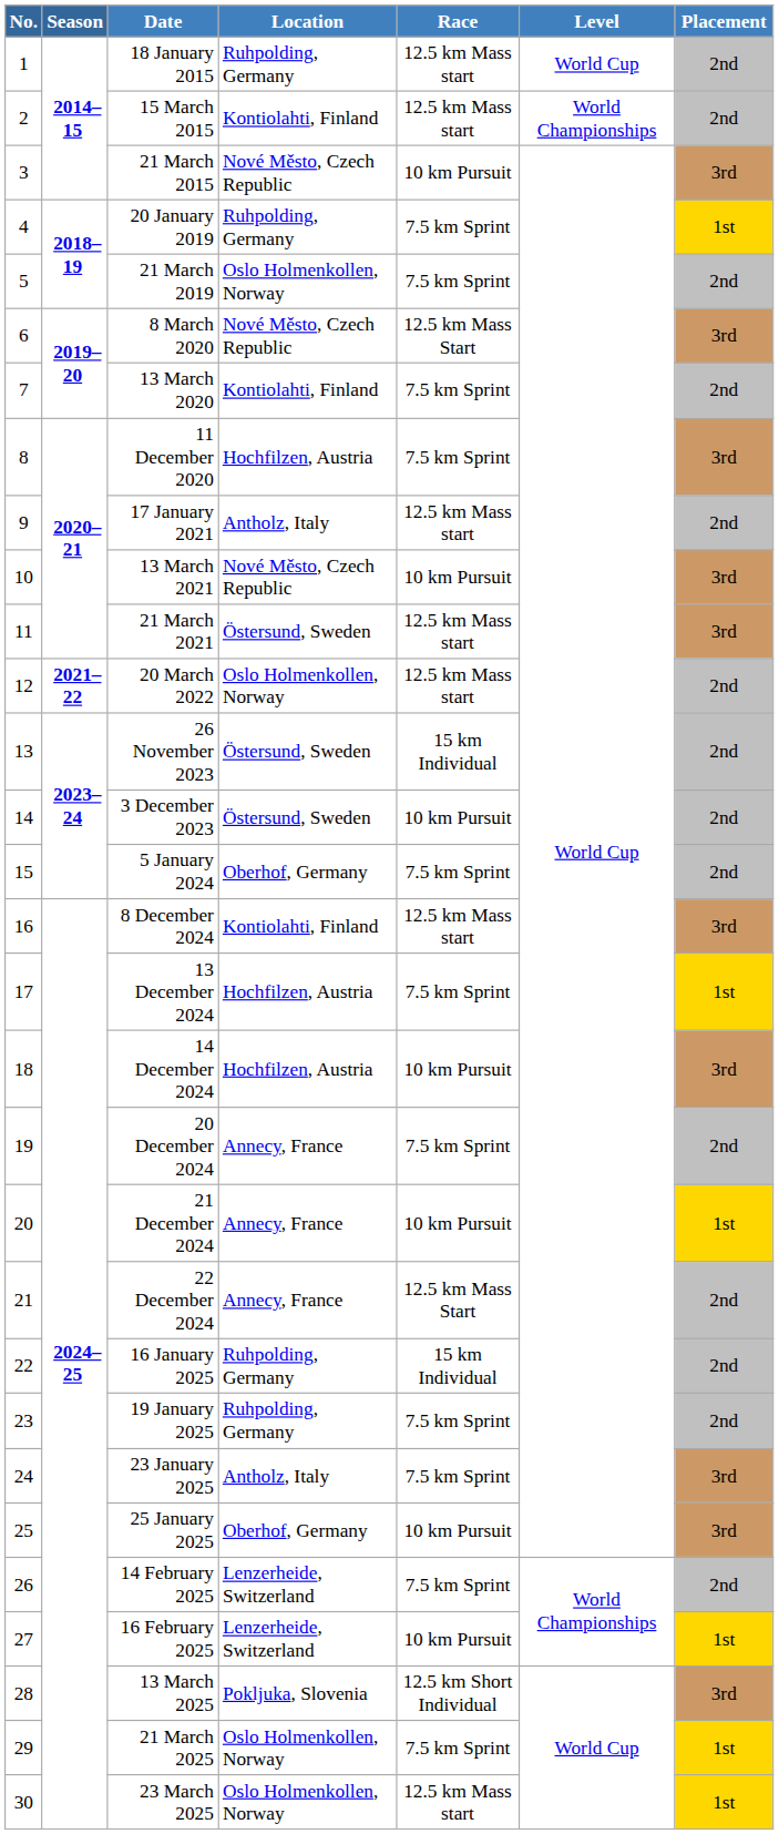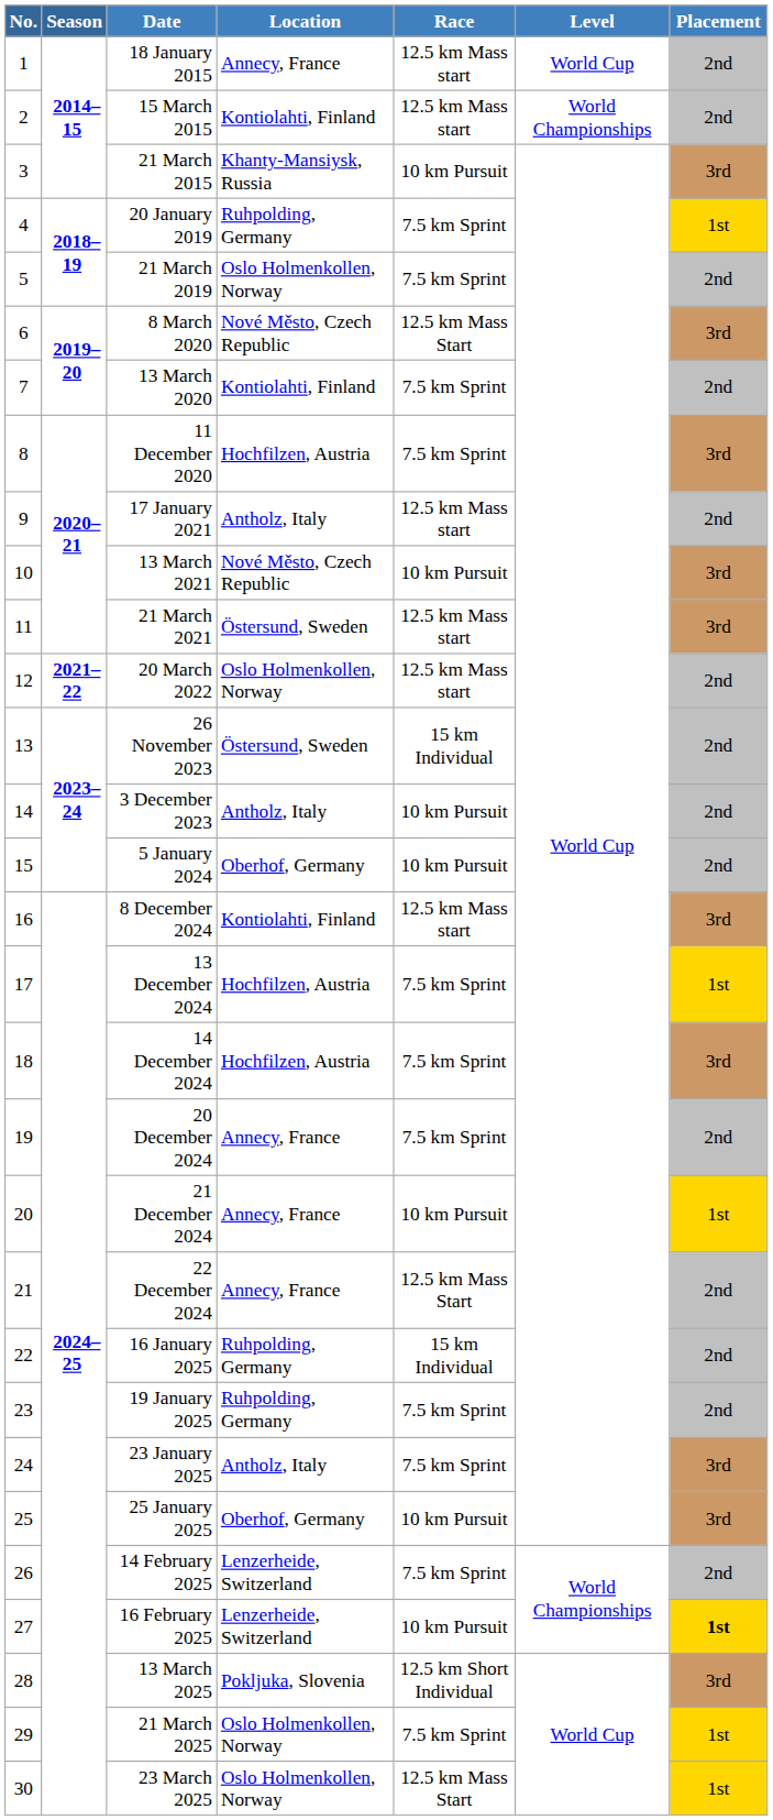 <table class="wikitable sortable" style="font-size:95%; text-align:center; border:grey solid 1px; border-collapse:collapse; background:#ffffff;">
 <tr style="background:#efefef;">
 <th style="background-color:#369; color:white;">No.</th>
 <th style="background-color:#369; color:white;">Season</th>
 <th style="background-color:#4180be; color:white; width:105px;">Date</th>
 <th style="background-color:#4180be; color:white; width:200px;">Location</th>
 <th style="background-color:#4180be; color:white; width:130px;">Race</th>
 <th style="background-color:#4180be; color:white; width:150px;">Level</th>
 <th style="background-color:#4180be; color:white; width:75px;">Placement</th>
 </tr>
 <tr>
 <td>1</td>
 <td rowspan = 3><strong> <a href='#'>2014–15</a> </strong></td>
 <td align=right>18 January 2015</td>
-<td align=left> <a href='#'>Ruhpolding</a>, Germany</td>
+<td align=left> <a href='#'>Annecy</a>, France</td>
 <td>12.5 km Mass start</td>
 <td><a href='#'>World Cup</a></td>
 <td align=center bgcolor="silver">2nd</td>
 </tr>
 <tr>
 <td>2</td>
 <td align=right>15 March 2015</td>
 <td align=left> <a href='#'>Kontiolahti</a>, Finland</td>
 <td>12.5 km Mass start</td>
 <td><a href='#'>World Championships</a></td>
 <td align=center bgcolor="silver">2nd</td>
 </tr>
 <tr>
 <td>3</td>
 <td align=right>21 March 2015</td>
-<td align=left> <a href='#'>Nové Město</a>, Czech Republic</td>
+<td align=left> <a href='#'>Khanty-Mansiysk</a>, Russia</td>
 <td>10 km Pursuit</td>
 <td rowspan="23"><a href='#'>World Cup</a></td>
 <td align=center bgcolor="CC9966">3rd</td>
 </tr>
 <tr>
 <td>4</td>
 <td rowspan = 2><strong> <a href='#'>2018–19</a> </strong></td>
 <td align=right>20 January 2019</td>
 <td align=left> <a href='#'>Ruhpolding</a>, Germany</td>
 <td>7.5 km Sprint</td>
 <td align=center bgcolor="gold">1st</td>
 </tr>
 <tr>
 <td>5</td>
 <td align=right>21 March 2019</td>
 <td align=left> <a href='#'>Oslo Holmenkollen</a>, Norway</td>
 <td>7.5 km Sprint</td>
 <td align=center bgcolor="silver">2nd</td>
 </tr>
 <tr>
 <td>6</td>
 <td rowspan = 2><strong> <a href='#'>2019–20</a> </strong></td>
 <td align=right>8 March 2020</td>
 <td align=left> <a href='#'>Nové Město</a>, Czech Republic</td>
 <td>12.5 km Mass Start</td>
 <td align=center bgcolor="CC9966">3rd</td>
 </tr>
 <tr>
 <td>7</td>
 <td align=right>13 March 2020</td>
 <td align=left> <a href='#'>Kontiolahti</a>, Finland</td>
 <td>7.5 km Sprint</td>
 <td align=center bgcolor="silver">2nd</td>
 </tr>
 <tr>
 <td>8</td>
 <td rowspan = 4><strong> <a href='#'>2020–21</a> </strong></td>
 <td align=right>11 December 2020</td>
 <td align=left> <a href='#'>Hochfilzen</a>, Austria</td>
 <td>7.5 km Sprint</td>
 <td align=center bgcolor="CC9966">3rd</td>
 </tr>
 <tr>
 <td>9</td>
 <td align=right>17 January 2021</td>
 <td align=left> <a href='#'>Antholz</a>, Italy</td>
 <td>12.5 km Mass start</td>
 <td align=center bgcolor="silver">2nd</td>
 </tr>
 <tr>
 <td>10</td>
 <td align=right>13 March 2021</td>
 <td align=left> <a href='#'>Nové Město</a>, Czech Republic</td>
 <td>10 km Pursuit</td>
 <td align=center bgcolor="CC9966">3rd</td>
 </tr>
 <tr>
 <td>11</td>
 <td align=right>21 March 2021</td>
 <td align=left> <a href='#'>Östersund</a>, Sweden</td>
 <td>12.5 km Mass start</td>
 <td align=center bgcolor="CC9966">3rd</td>
 </tr>
 <tr>
 <td>12</td>
 <td rowspan = 1><strong> <a href='#'>2021–22</a> </strong></td>
 <td align=right>20 March 2022</td>
 <td align=left> <a href='#'>Oslo Holmenkollen</a>, Norway</td>
 <td>12.5 km Mass start</td>
 <td align=center bgcolor="silver">2nd</td>
 </tr>
 <tr>
 <td>13</td>
 <td rowspan = 3><strong> <a href='#'>2023–24</a> </strong></td>
 <td align=right>26 November 2023</td>
 <td align=left> <a href='#'>Östersund</a>, Sweden</td>
 <td>15 km Individual</td>
 <td align=center bgcolor="silver">2nd</td>
 </tr>
 <tr>
 <td>14</td>
 <td align=right>3 December 2023</td>
-<td align=left> <a href='#'>Östersund</a>, Sweden</td>
+<td align=left> <a href='#'>Antholz</a>, Italy</td>
 <td>10 km Pursuit</td>
 <td align=center bgcolor="silver">2nd</td>
 </tr>
 <tr>
 <td>15</td>
 <td align=right>5 January 2024</td>
 <td align=left> <a href='#'>Oberhof</a>, Germany</td>
-<td>7.5 km Sprint</td>
+<td>10 km Pursuit</td>
 <td align=center bgcolor="silver">2nd</td>
 </tr>
 <tr>
 <td>16</td>
 <td rowspan = 15><strong> <a href='#'>2024–25</a> </strong></td>
 <td align=right>8 December 2024</td>
 <td align=left> <a href='#'>Kontiolahti</a>, Finland</td>
 <td>12.5 km Mass start</td>
 <td align=center bgcolor="CC9966">3rd</td>
 </tr>
 <tr>
 <td>17</td>
 <td align=right>13 December 2024</td>
 <td align=left> <a href='#'>Hochfilzen</a>, Austria</td>
 <td>7.5 km Sprint</td>
 <td align=center bgcolor="gold">1st</td>
 </tr>
 <tr>
 <td>18</td>
 <td align=right>14 December 2024</td>
 <td align=left> <a href='#'>Hochfilzen</a>, Austria</td>
-<td>10 km Pursuit</td>
+<td>7.5 km Sprint</td>
 <td align=center bgcolor="CC9966">3rd</td>
 </tr>
 <tr>
 <td>19</td>
 <td align=right>20 December 2024</td>
 <td align=left> <a href='#'>Annecy</a>, France</td>
 <td>7.5 km Sprint</td>
 <td align=center bgcolor="silver">2nd</td>
 </tr>
 <tr>
 <td>20</td>
 <td align=right>21 December 2024</td>
 <td align=left> <a href='#'>Annecy</a>, France</td>
 <td>10 km Pursuit</td>
 <td align=center bgcolor="gold">1st</td>
 </tr>
 <tr>
 <td>21</td>
 <td align=right>22 December 2024</td>
 <td align=left> <a href='#'>Annecy</a>, France</td>
 <td>12.5 km Mass Start</td>
 <td align=center bgcolor="silver">2nd</td>
 </tr>
 <tr>
 <td>22</td>
 <td align=right>16 January 2025</td>
 <td align=left> <a href='#'>Ruhpolding</a>, Germany</td>
 <td>15 km Individual</td>
 <td align=center bgcolor="silver">2nd</td>
 </tr>
 <tr>
 <td>23</td>
 <td align=right>19 January 2025</td>
 <td align=left> <a href='#'>Ruhpolding</a>, Germany</td>
 <td>7.5 km Sprint</td>
 <td align=center bgcolor="silver">2nd</td>
 </tr>
 <tr>
 <td>24</td>
 <td align=right>23 January 2025</td>
 <td align=left> <a href='#'>Antholz</a>, Italy</td>
 <td>7.5 km Sprint</td>
 <td align=center bgcolor="CC9966">3rd</td>
 </tr>
 <tr>
 <td>25</td>
 <td align=right>25 January 2025</td>
 <td align=left> <a href='#'>Oberhof</a>, Germany</td>
 <td>10 km Pursuit</td>
 <td align=center bgcolor="CC9966">3rd</td>
 </tr>
 <tr>
 <td>26</td>
 <td align=right>14 February 2025</td>
 <td align=left> <a href='#'>Lenzerheide</a>, Switzerland</td>
 <td>7.5 km Sprint</td>
 <td rowspan="2"><a href='#'>World Championships</a></td>
 <td align=center bgcolor="silver">2nd</td>
 </tr>
 <tr>
 <td>27</td>
 <td align=right>16 February 2025</td>
 <td align=left> <a href='#'>Lenzerheide</a>, Switzerland</td>
 <td>10 km Pursuit</td>
-<td align=center bgcolor="gold">1st</td>
+<td align=center bgcolor="gold"><strong>1st</strong></td>
 </tr>
 <tr>
 <td>28</td>
 <td align=right>13 March 2025</td>
 <td align=left> <a href='#'>Pokljuka</a>, Slovenia</td>
 <td>12.5 km Short Individual</td>
 <td rowspan="3"><a href='#'>World Cup</a></td>
 <td align=center bgcolor="CC9966">3rd</td>
 </tr>
 <tr>
 <td>29</td>
 <td align=right>21 March 2025</td>
 <td align=left> <a href='#'>Oslo Holmenkollen</a>, Norway</td>
 <td>7.5 km Sprint</td>
 <td align=center bgcolor="gold">1st</td>
 </tr>
 <tr>
 <td>30</td>
 <td align=right>23 March 2025</td>
 <td align=left> <a href='#'>Oslo Holmenkollen</a>, Norway</td>
-<td>12.5 km Mass start</td>
+<td>12.5 km Mass Start</td>
 <td align=center bgcolor="gold">1st</td>
 </tr>
 </table>
